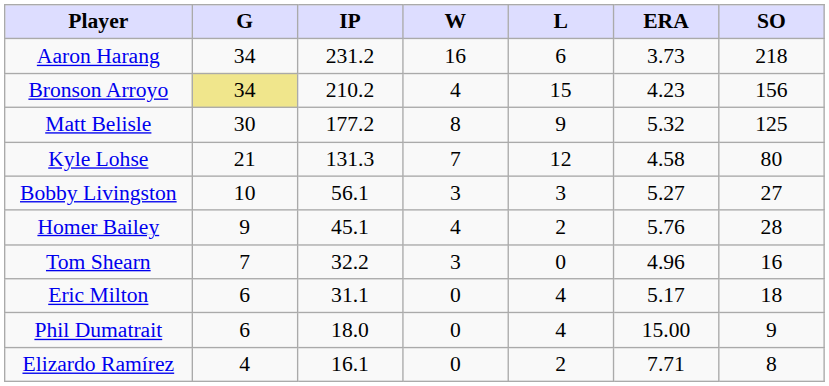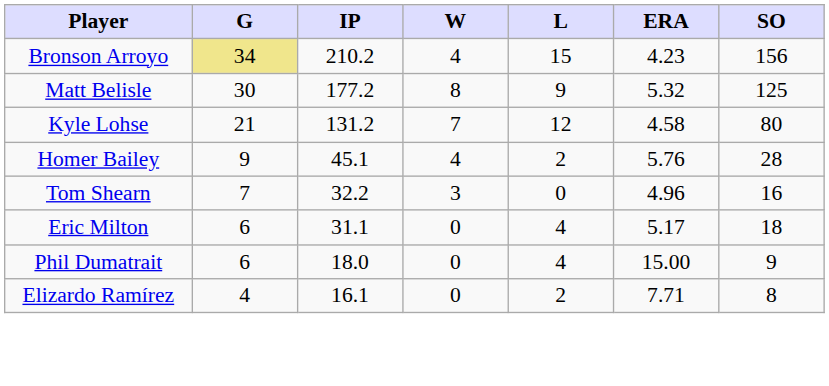 <table class="wikitable sortable">
 <tr>
 <th style="background:#ddf; width:16%;">Player</th>
 <th style="background:#ddf; width:9%;">G</th>
 <th style="background:#ddf; width:9%;">IP</th>
 <th style="background:#ddf; width:9%;">W</th>
 <th style="background:#ddf; width:9%;">L</th>
 <th style="background:#ddf; width:9%;">ERA</th>
 <th style="background:#ddf; width:9%;">SO</th>
-</tr>
-<tr align=center>
-<td><a href='#'>Aaron Harang</a></td>
-<td>34</td>
-<td>231.2</td>
-<td>16</td>
-<td>6</td>
-<td>3.73</td>
-<td>218</td>
 </tr>
 <tr align=center>
 <td><a href='#'>Bronson Arroyo</a></td>
 <td style="background: khaki;">34</td>
 <td>210.2</td>
 <td>4</td>
 <td>15</td>
 <td>4.23</td>
 <td>156</td>
 </tr>
 <tr align=center>
 <td><a href='#'>Matt Belisle</a></td>
 <td>30</td>
 <td>177.2</td>
 <td>8</td>
 <td>9</td>
 <td>5.32</td>
 <td>125</td>
 </tr>
 <tr align=center>
 <td><a href='#'>Kyle Lohse</a></td>
 <td>21</td>
-<td>131.3</td>
+<td>131.2</td>
 <td>7</td>
 <td>12</td>
 <td>4.58</td>
 <td>80</td>
-</tr>
-<tr align=center>
-<td><a href='#'>Bobby Livingston</a></td>
-<td>10</td>
-<td>56.1</td>
-<td>3</td>
-<td>3</td>
-<td>5.27</td>
-<td>27</td>
 </tr>
 <tr align=center>
 <td><a href='#'>Homer Bailey</a></td>
 <td>9</td>
 <td>45.1</td>
 <td>4</td>
 <td>2</td>
 <td>5.76</td>
 <td>28</td>
 </tr>
 <tr align=center>
 <td><a href='#'>Tom Shearn</a></td>
 <td>7</td>
 <td>32.2</td>
 <td>3</td>
 <td>0</td>
 <td>4.96</td>
 <td>16</td>
 </tr>
 <tr align=center>
 <td><a href='#'>Eric Milton</a></td>
 <td>6</td>
 <td>31.1</td>
 <td>0</td>
 <td>4</td>
 <td>5.17</td>
 <td>18</td>
 </tr>
 <tr align=center>
 <td><a href='#'>Phil Dumatrait</a></td>
 <td>6</td>
 <td>18.0</td>
 <td>0</td>
 <td>4</td>
 <td>15.00</td>
 <td>9</td>
 </tr>
 <tr align=center>
 <td><a href='#'>Elizardo Ramírez</a></td>
 <td>4</td>
 <td>16.1</td>
 <td>0</td>
 <td>2</td>
 <td>7.71</td>
 <td>8</td>
 </tr>
 </table>
